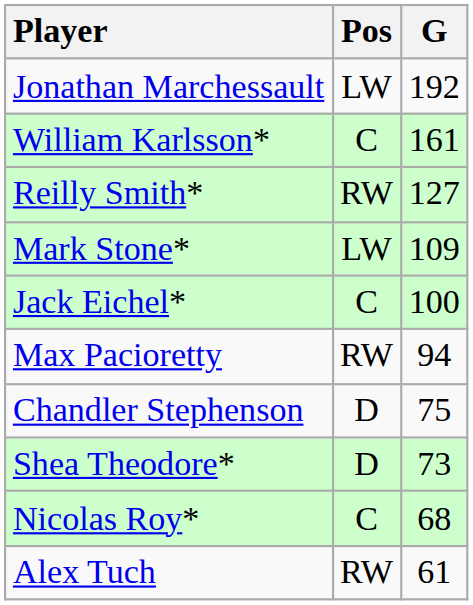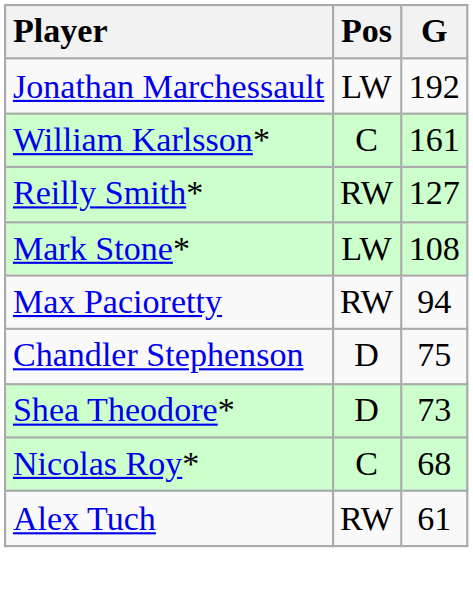 <table class="wikitable" style="text-align:center;">
 <tr>
 <th style="text-align:left;">Player</th>
 <th>Pos</th>
 <th>G</th>
 </tr>
 <tr>
 <td style="text-align:left;"><a href='#'>Jonathan Marchessault</a></td>
 <td>LW</td>
 <td>192</td>
 </tr>
 <tr style="background:#cfc;">
 <td style="text-align:left;"><a href='#'>William Karlsson</a>*</td>
 <td>C</td>
 <td>161</td>
 </tr>
 <tr style="background:#cfc;">
 <td style="text-align:left;"><a href='#'>Reilly Smith</a>*</td>
 <td>RW</td>
 <td>127</td>
 </tr>
 <tr style="background:#cfc;">
 <td style="text-align:left;"><a href='#'>Mark Stone</a>*</td>
 <td>LW</td>
-<td>109</td>
-</tr>
-<tr style="background:#cfc;">
-<td style="text-align:left;"><a href='#'>Jack Eichel</a>*</td>
-<td>C</td>
-<td>100</td>
+<td>108</td>
 </tr>
 <tr>
 <td style="text-align:left;"><a href='#'>Max Pacioretty</a></td>
 <td>RW</td>
 <td>94</td>
 </tr>
 <tr>
 <td style="text-align:left;"><a href='#'>Chandler Stephenson</a></td>
 <td>D</td>
 <td>75</td>
 </tr>
 <tr style="background:#cfc;">
 <td style="text-align:left;"><a href='#'>Shea Theodore</a>*</td>
 <td>D</td>
 <td>73</td>
 </tr>
 <tr style="background:#cfc;">
 <td style="text-align:left;"><a href='#'>Nicolas Roy</a>*</td>
 <td>C</td>
 <td>68</td>
 </tr>
 <tr>
 <td style="text-align:left;"><a href='#'>Alex Tuch</a></td>
 <td>RW</td>
 <td>61</td>
 </tr>
 </table>
